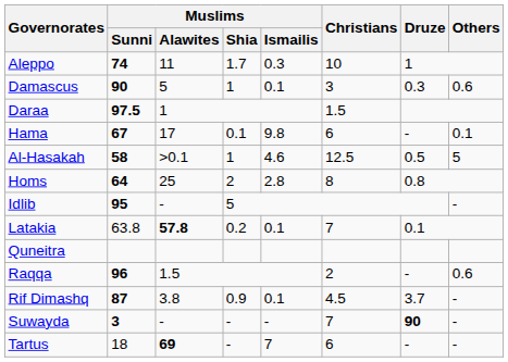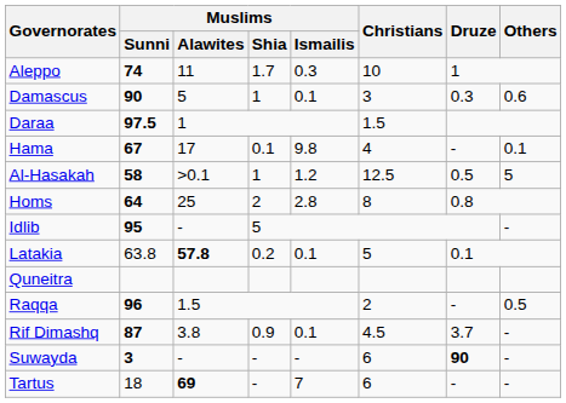 <table class="wikitable">
 <tr>
 <th rowspan="2">Governorates</th>
 <th colspan="4">Muslims</th>
 <th rowspan="2">Christians</th>
 <th rowspan="2">Druze</th>
 <th rowspan="2">Others</th>
 </tr>
 <tr>
 <th>Sunni</th>
 <th>Alawites</th>
 <th>Shia</th>
 <th>Ismailis</th>
 </tr>
 <tr>
 <td><a href='#'>Aleppo</a></td>
 <td><strong>74</strong></td>
 <td>11</td>
 <td>1.7</td>
 <td>0.3</td>
 <td>10</td>
 <td colspan="2">1</td>
 </tr>
 <tr>
 <td><a href='#'>Damascus</a></td>
 <td><strong>90</strong></td>
 <td>5</td>
 <td>1</td>
 <td>0.1</td>
 <td>3</td>
 <td>0.3</td>
 <td>0.6</td>
 </tr>
 <tr>
 <td><a href='#'>Daraa</a></td>
 <td><strong>97.5</strong></td>
 <td colspan="3">1</td>
 <td>1.5</td>
 <td colspan="2"></td>
 </tr>
 <tr>
 <td><a href='#'>Hama</a></td>
 <td><strong>67</strong></td>
 <td>17</td>
 <td>0.1</td>
 <td>9.8</td>
-<td>6</td>
+<td>4</td>
 <td>-</td>
 <td>0.1</td>
 </tr>
 <tr>
 <td><a href='#'>Al-Hasakah</a></td>
 <td><strong>58</strong></td>
 <td>>0.1</td>
 <td>1</td>
-<td>4.6</td>
+<td>1.2</td>
 <td>12.5</td>
 <td>0.5</td>
 <td>5</td>
 </tr>
 <tr>
 <td><a href='#'>Homs</a></td>
 <td><strong>64</strong></td>
 <td>25</td>
 <td>2</td>
 <td>2.8</td>
 <td>8</td>
 <td colspan="2">0.8</td>
 </tr>
 <tr>
 <td><a href='#'>Idlib</a></td>
 <td><strong>95</strong></td>
 <td>-</td>
 <td colspan="4">5</td>
 <td>-</td>
 </tr>
 <tr>
 <td><a href='#'>Latakia</a></td>
 <td>63.8</td>
 <td><strong>57.8</strong></td>
 <td>0.2</td>
 <td>0.1</td>
-<td>7</td>
+<td>5</td>
 <td colspan="2">0.1</td>
 </tr>
 <tr>
 <td><a href='#'>Quneitra</a></td>
 <td></td>
 <td></td>
 <td></td>
 <td></td>
 <td></td>
 <td></td>
 <td></td>
 </tr>
 <tr>
 <td><a href='#'>Raqqa</a></td>
 <td><strong>96</strong></td>
 <td colspan="3">1.5</td>
 <td>2</td>
 <td>-</td>
-<td>0.6</td>
+<td>0.5</td>
 </tr>
 <tr>
 <td><a href='#'>Rif Dimashq</a></td>
 <td><strong>87</strong></td>
 <td>3.8</td>
 <td>0.9</td>
 <td>0.1</td>
 <td>4.5</td>
 <td>3.7</td>
 <td>-</td>
 </tr>
 <tr>
 <td><a href='#'>Suwayda</a></td>
 <td><strong>3</strong></td>
 <td>-</td>
 <td>-</td>
 <td>-</td>
-<td>7</td>
+<td>6</td>
 <td><strong>90</strong></td>
 <td>-</td>
 </tr>
 <tr>
 <td><a href='#'>Tartus</a></td>
 <td>18</td>
 <td><strong>69</strong></td>
 <td>-</td>
 <td>7</td>
 <td>6</td>
 <td>-</td>
 <td>-</td>
 </tr>
 </table>
